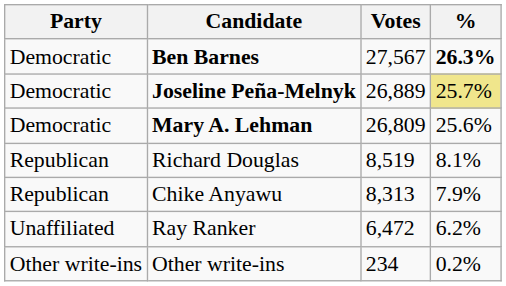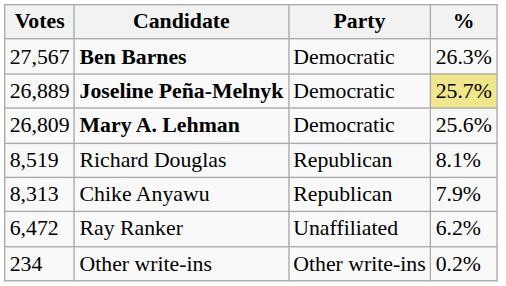 <table class="wikitable">
 <tr>
+<th>Votes</th>
+<th>Candidate</th>
 <th>Party</th>
-<th>Candidate</th>
-<th>Votes</th>
 <th>%</th>
 </tr>
 <tr>
+<td>27,567</td>
+<td><strong>Ben Barnes</strong></td>
 <td>Democratic</td>
-<td><strong>Ben Barnes</strong></td>
-<td>27,567</td>
-<td><strong>26.3%</strong></td>
+<td>26.3%</td>
 </tr>
 <tr>
+<td>26,889</td>
+<td><strong>Joseline Peña-Melnyk</strong></td>
 <td>Democratic</td>
-<td><strong>Joseline Peña-Melnyk</strong></td>
-<td>26,889</td>
 <td style="background: khaki;">25.7%</td>
 </tr>
 <tr>
+<td>26,809</td>
+<td><strong>Mary A. Lehman</strong></td>
 <td>Democratic</td>
-<td><strong>Mary A. Lehman</strong></td>
-<td>26,809</td>
 <td>25.6%</td>
 </tr>
 <tr>
+<td>8,519</td>
+<td>Richard Douglas</td>
 <td>Republican</td>
-<td>Richard Douglas</td>
-<td>8,519</td>
 <td>8.1%</td>
 </tr>
 <tr>
+<td>8,313</td>
+<td>Chike Anyawu</td>
 <td>Republican</td>
-<td>Chike Anyawu</td>
-<td>8,313</td>
 <td>7.9%</td>
 </tr>
 <tr>
+<td>6,472</td>
+<td>Ray Ranker</td>
 <td>Unaffiliated</td>
-<td>Ray Ranker</td>
-<td>6,472</td>
 <td>6.2%</td>
 </tr>
 <tr>
+<td>234</td>
 <td>Other write-ins</td>
 <td>Other write-ins</td>
-<td>234</td>
 <td>0.2%</td>
 </tr>
 </table>
